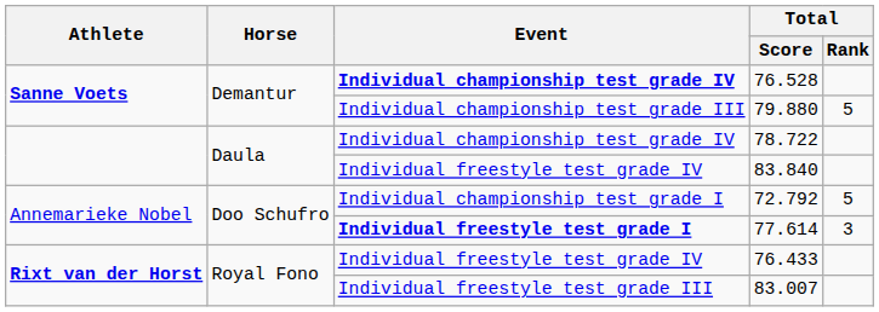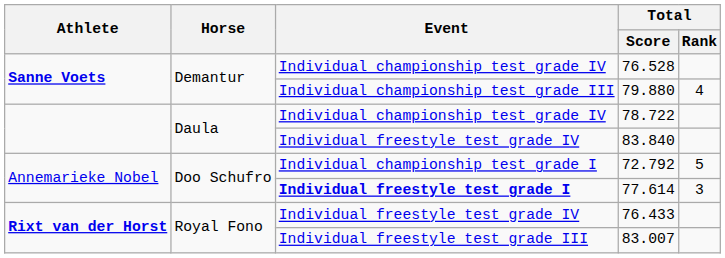 <table class=wikitable style="font-size:90%">
 <tr>
 <th rowspan="2">Athlete</th>
 <th rowspan="2">Horse</th>
 <th rowspan="2">Event</th>
 <th colspan="2">Total</th>
 </tr>
 <tr>
 <th>Score</th>
 <th>Rank</th>
 </tr>
 <tr>
 <td rowspan="2"><strong><a href='#'>Sanne Voets</a></strong></td>
 <td rowspan="2">Demantur</td>
-<td><strong><a href='#'>Individual championship test grade IV</a></strong></td>
+<td><a href='#'>Individual championship test grade IV</a></td>
 <td align=center>76.528</td>
 <td align=center></td>
 </tr>
 <tr>
 <td><a href='#'>Individual championship test grade III</a></td>
 <td align=center>79.880</td>
-<td align=center>5</td>
+<td align=center>4</td>
 </tr>
 <tr>
 <td rowspan="2"><strong></strong></td>
 <td rowspan="2">Daula</td>
 <td><a href='#'>Individual championship test grade IV</a></td>
 <td align=center>78.722</td>
 <td align=center></td>
 </tr>
 <tr>
 <td><a href='#'>Individual freestyle test grade IV</a></td>
 <td align=center>83.840</td>
 <td align=center></td>
 </tr>
 <tr>
 <td rowspan="2"><a href='#'>Annemarieke Nobel</a></td>
 <td rowspan="2">Doo Schufro</td>
 <td><a href='#'>Individual championship test grade I</a></td>
 <td align=center>72.792</td>
 <td align=center>5</td>
 </tr>
 <tr>
 <td><strong><a href='#'>Individual freestyle test grade I</a></strong></td>
 <td align=center>77.614</td>
 <td align=center>3</td>
 </tr>
 <tr>
 <td rowspan="2"><strong><a href='#'>Rixt van der Horst</a></strong></td>
 <td rowspan="2">Royal Fono</td>
 <td><a href='#'>Individual freestyle test grade IV</a></td>
 <td align=center>76.433</td>
 <td align=center></td>
 </tr>
 <tr>
 <td><a href='#'>Individual freestyle test grade III</a></td>
 <td align=center>83.007</td>
 <td align=center></td>
 </tr>
 </table>
